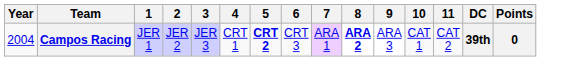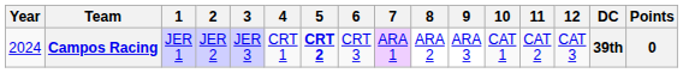 <table class="wikitable" style="text-align:center; font-size:85%">
 <tr>
 <th>Year</th>
 <th>Team</th>
 <th>1</th>
 <th>2</th>
 <th>3</th>
 <th>4</th>
 <th>5</th>
 <th>6</th>
 <th>7</th>
 <th>8</th>
 <th>9</th>
 <th>10</th>
 <th>11</th>
+<th>12</th>
 <th>DC</th>
 <th>Points</th>
 </tr>
 <tr>
-<td><a href='#'>2004</a></td>
+<td><a href='#'>2024</a></td>
 <th nowrap><a href='#'>Campos Racing</a></th>
 <td style="background:#CFCFFF;"><a href='#'>JER<br>1</a><br></td>
 <td style="background:#CFCFFF;"><a href='#'>JER<br>2</a><br></td>
 <td style="background:#CFCFFF;"><a href='#'>JER<br>3</a><br></td>
 <td style="background:#;"><a href='#'>CRT<br>1</a><br></td>
 <td style="background:#;"><strong><a href='#'>CRT<br>2</a><br></strong></td>
 <td style="background:#;"><a href='#'>CRT<br>3</a><br></td>
 <td style="background:#EFCFFF;"><a href='#'>ARA<br>1</a><br></td>
-<td style="background:#FFFFFF;"><strong><a href='#'>ARA<br>2</a><br></strong></td>
+<td style="background:#FFFFFF;"><a href='#'>ARA<br>2</a><br></td>
 <td style="background:#FFFFFF;"><a href='#'>ARA<br>3</a><br></td>
 <td style="background:#;"><a href='#'>CAT<br>1</a><br></td>
 <td style="background:#;"><a href='#'>CAT<br>2</a><br></td>
+<td style="background:#;"><a href='#'>CAT<br>3</a><br></td>
 <th style="background:#;">39th</th>
 <th style="background:#;">0</th>
 </tr>
 </table>
